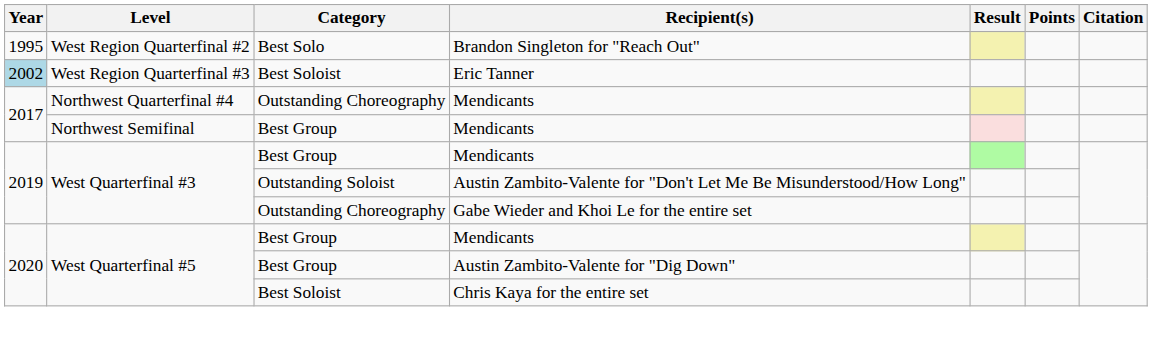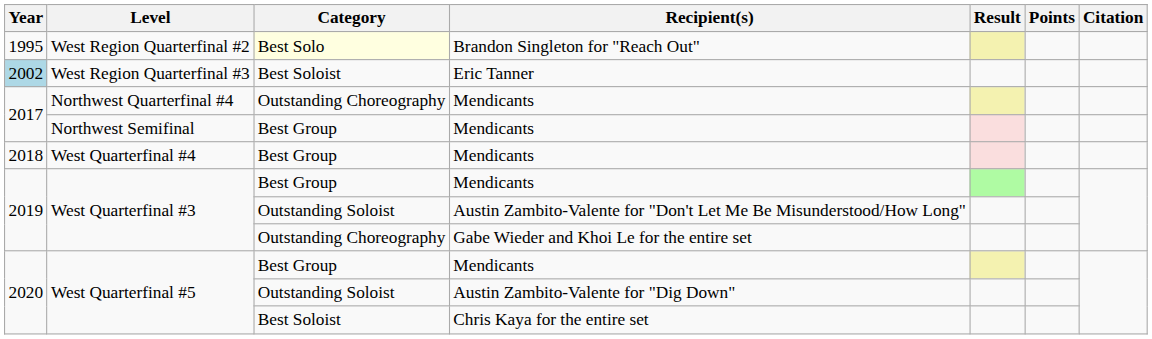 <table class="wikitable sortable">
 <tr>
 <th>Year</th>
 <th>Level</th>
 <th>Category</th>
 <th>Recipient(s)</th>
 <th>Result</th>
 <th>Points</th>
 <th class=unsortable>Citation</th>
 </tr>
 <tr>
 <td>1995</td>
 <td>West Region Quarterfinal #2</td>
-<td>Best Solo</td>
+<td style="background: lightyellow;">Best Solo</td>
 <td>Brandon Singleton for "Reach Out"</td>
 <td style="background: #F4F2B0"></td>
 <td></td>
 <td></td>
 </tr>
 <tr>
 <td style="background: lightblue;">2002</td>
 <td>West Region Quarterfinal #3</td>
 <td>Best Soloist</td>
 <td>Eric Tanner</td>
 <td></td>
 <td></td>
 <td></td>
 </tr>
 <tr>
 <td rowspan="2">2017</td>
 <td>Northwest Quarterfinal #4</td>
 <td>Outstanding Choreography</td>
 <td>Mendicants</td>
 <td style="background: #F4F2B0"></td>
 <td></td>
 <td></td>
 </tr>
 <tr>
 <td>Northwest Semifinal</td>
+<td>Best Group</td>
+<td>Mendicants</td>
+<td style="background: #FADEDE"></td>
+<td></td>
+<td></td>
+</tr>
+<tr>
+<td>2018</td>
+<td>West Quarterfinal #4</td>
 <td>Best Group</td>
 <td>Mendicants</td>
 <td style="background: #FADEDE"></td>
 <td></td>
 <td></td>
 </tr>
 <tr>
 <td rowspan="3">2019</td>
 <td rowspan="3">West Quarterfinal #3</td>
 <td>Best Group</td>
 <td>Mendicants</td>
 <td style="background: #AFFBA3"></td>
 <td></td>
 <td rowspan="3"></td>
 </tr>
 <tr>
 <td>Outstanding Soloist</td>
 <td>Austin Zambito-Valente for "Don't Let Me Be Misunderstood/How Long"</td>
 <td></td>
 <td></td>
 </tr>
 <tr>
 <td>Outstanding Choreography</td>
 <td>Gabe Wieder and Khoi Le for the entire set</td>
 <td></td>
 <td></td>
 </tr>
 <tr>
 <td rowspan="3">2020</td>
 <td rowspan="3">West Quarterfinal #5</td>
 <td>Best Group</td>
 <td>Mendicants</td>
 <td style="background: #F4F2B0"></td>
 <td></td>
 <td rowspan="3"></td>
 </tr>
 <tr>
-<td>Best Group</td>
+<td>Outstanding Soloist</td>
 <td>Austin Zambito-Valente for "Dig Down"</td>
 <td></td>
 <td></td>
 </tr>
 <tr>
 <td>Best Soloist</td>
 <td>Chris Kaya for the entire set</td>
 <td></td>
 <td></td>
 </tr>
 </table>
